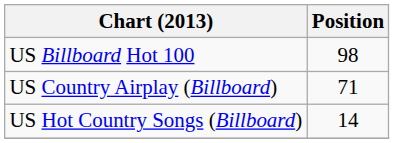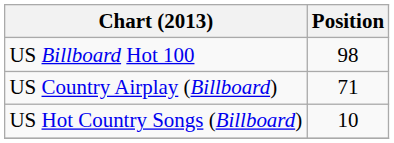 <table class="wikitable sortable">
 <tr>
 <th scope="col">Chart (2013)</th>
 <th scope="col">Position</th>
 </tr>
 <tr>
 <td>US <em><a href='#'>Billboard</a></em> <a href='#'>Hot 100</a></td>
 <td align="center">98</td>
 </tr>
 <tr>
 <td>US <a href='#'>Country Airplay</a> (<em><a href='#'>Billboard</a></em>)</td>
 <td align="center">71</td>
 </tr>
 <tr>
 <td>US <a href='#'>Hot Country Songs</a> (<em><a href='#'>Billboard</a></em>)</td>
-<td align="center">14</td>
+<td align="center">10</td>
 </tr>
 <tr>
 </tr>
 </table>
